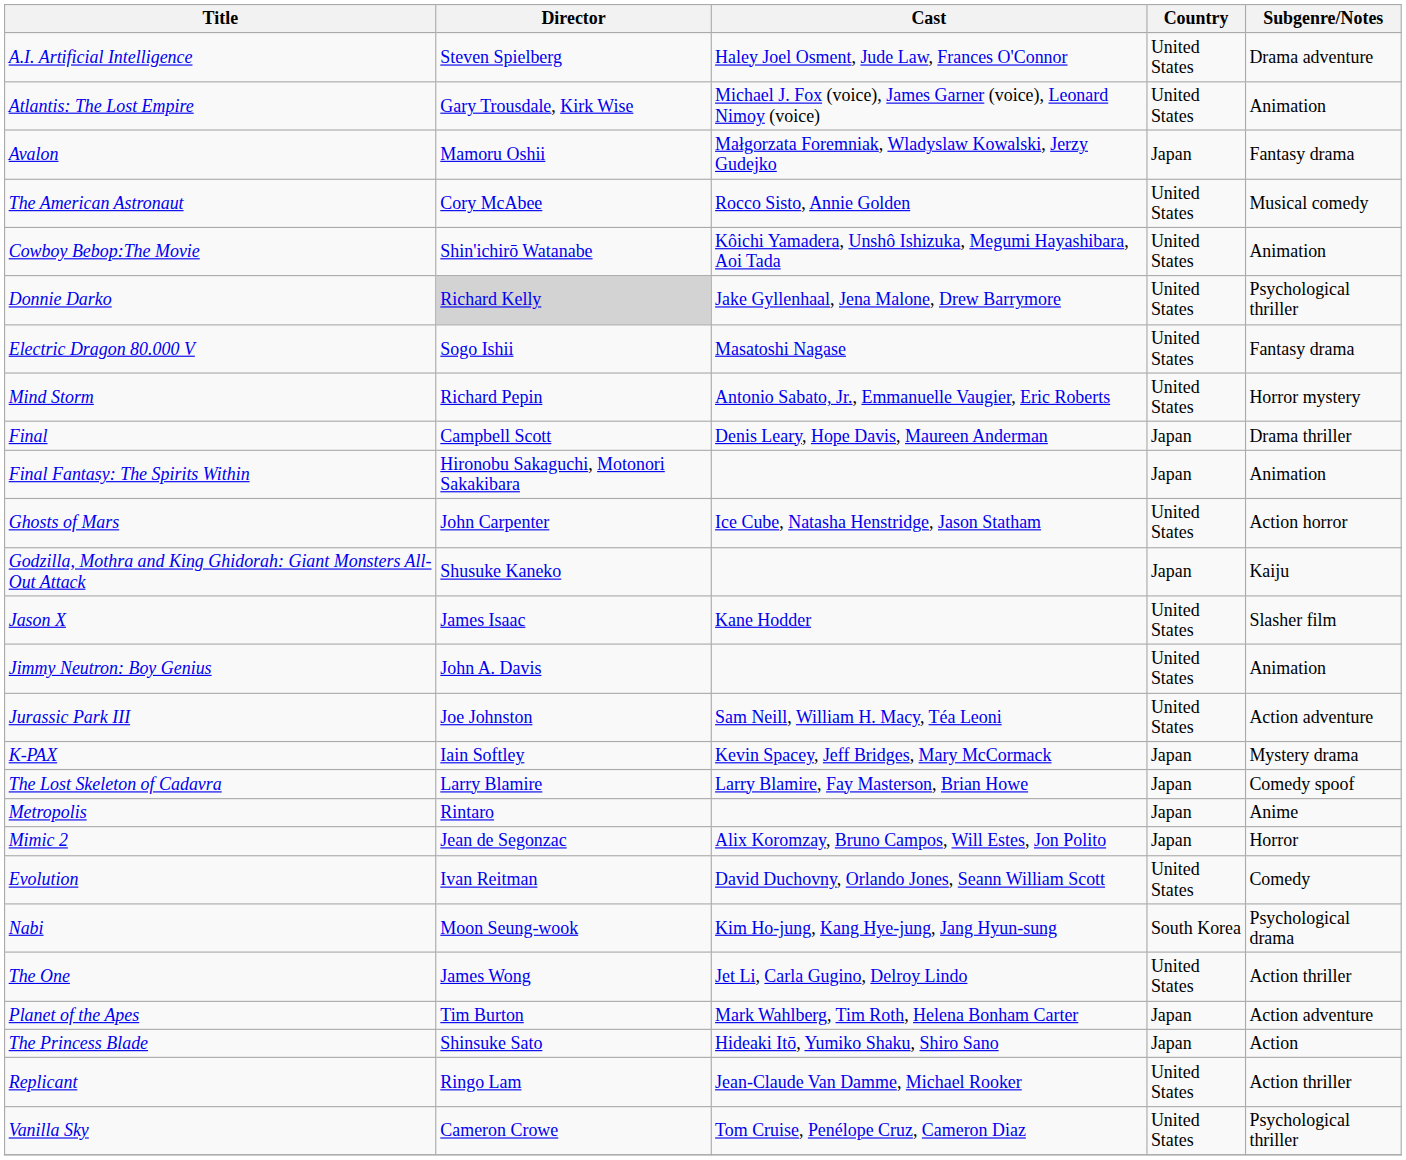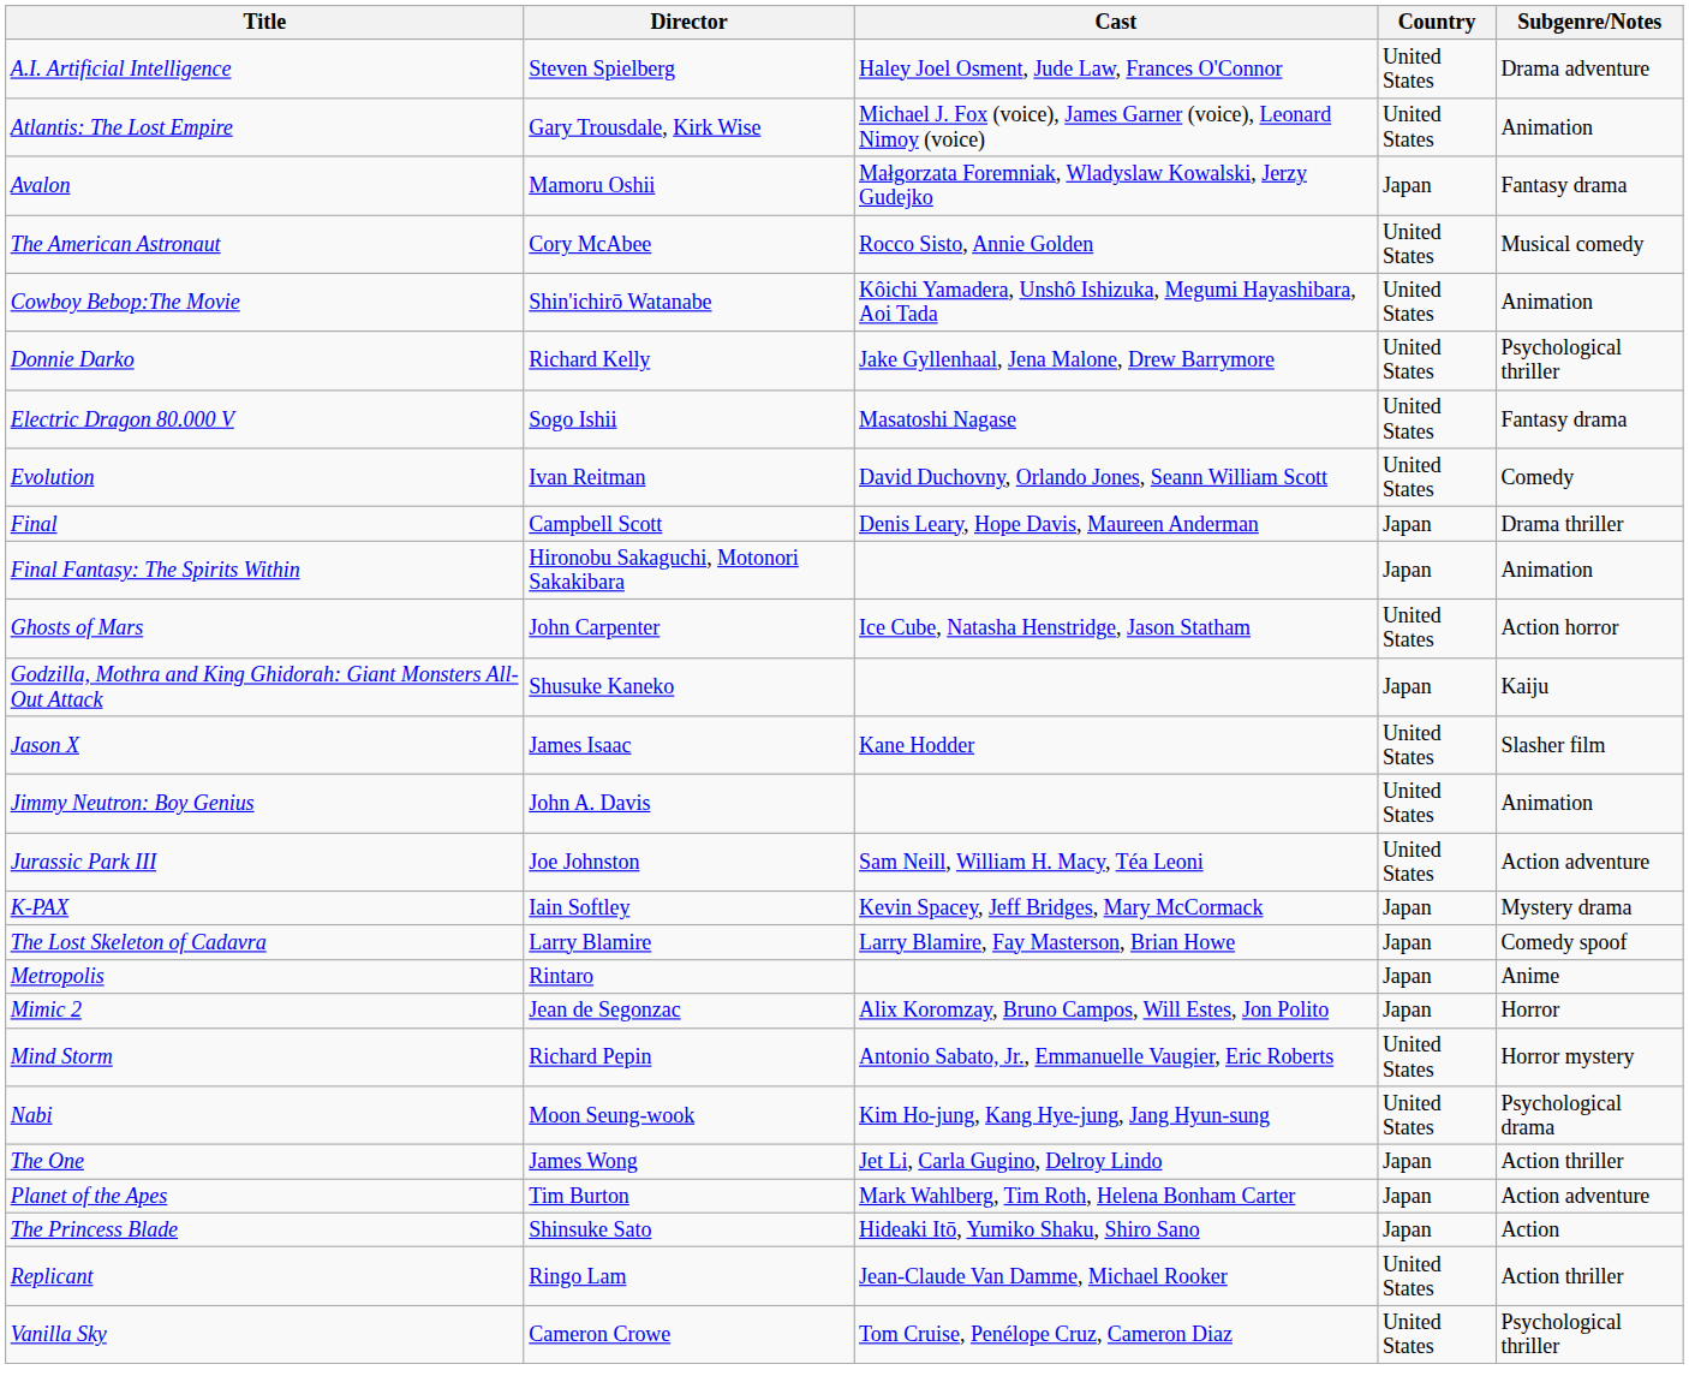 <table class="wikitable sortable">
 <tr>
 <th>Title</th>
 <th>Director</th>
 <th>Cast</th>
 <th>Country</th>
 <th>Subgenre/Notes</th>
 </tr>
 <tr>
 <td><em><a href='#'>A.I. Artificial Intelligence</a></em></td>
 <td><a href='#'>Steven Spielberg</a></td>
 <td><a href='#'>Haley Joel Osment</a>, <a href='#'>Jude Law</a>, <a href='#'>Frances O'Connor</a></td>
 <td>United States</td>
 <td> Drama adventure</td>
 </tr>
 <tr>
 <td><em><a href='#'>Atlantis: The Lost Empire</a></em></td>
 <td><a href='#'>Gary Trousdale</a>, <a href='#'>Kirk Wise</a></td>
 <td><a href='#'>Michael J. Fox</a> (voice), <a href='#'>James Garner</a> (voice), <a href='#'>Leonard Nimoy</a> (voice)</td>
 <td>United States</td>
 <td> Animation</td>
 </tr>
 <tr>
 <td><em><a href='#'>Avalon</a></em></td>
 <td><a href='#'>Mamoru Oshii</a></td>
 <td><a href='#'>Małgorzata Foremniak</a>, <a href='#'>Wladyslaw Kowalski</a>, <a href='#'>Jerzy Gudejko</a></td>
 <td>Japan</td>
 <td> Fantasy drama</td>
 </tr>
 <tr>
 <td><em><a href='#'>The American Astronaut</a></em></td>
 <td><a href='#'>Cory McAbee</a></td>
 <td><a href='#'>Rocco Sisto</a>, <a href='#'>Annie Golden</a></td>
 <td>United States</td>
 <td> Musical comedy</td>
 </tr>
 <tr>
 <td><em><a href='#'>Cowboy Bebop:The Movie</a></em></td>
 <td><a href='#'>Shin'ichirō Watanabe</a></td>
 <td><a href='#'>Kôichi Yamadera</a>, <a href='#'>Unshô Ishizuka</a>, <a href='#'>Megumi Hayashibara</a>, <a href='#'>Aoi Tada</a></td>
 <td>United States</td>
 <td>Animation </td>
 </tr>
 <tr>
 <td><em><a href='#'>Donnie Darko</a></em></td>
-<td style="background: lightgrey;"><a href='#'>Richard Kelly</a></td>
+<td><a href='#'>Richard Kelly</a></td>
 <td><a href='#'>Jake Gyllenhaal</a>, <a href='#'>Jena Malone</a>, <a href='#'>Drew Barrymore</a></td>
 <td>United States</td>
 <td>Psychological thriller</td>
 </tr>
 <tr>
 <td><em><a href='#'>Electric Dragon 80.000 V</a></em></td>
 <td><a href='#'>Sogo Ishii</a></td>
 <td><a href='#'>Masatoshi Nagase</a></td>
 <td>United States</td>
 <td> Fantasy drama</td>
 </tr>
 <tr>
-<td><em><a href='#'>Mind Storm</a></em></td>
-<td><a href='#'>Richard Pepin</a></td>
-<td><a href='#'>Antonio Sabato, Jr.</a>, <a href='#'>Emmanuelle Vaugier</a>, <a href='#'>Eric Roberts</a></td>
+<td><em><a href='#'>Evolution</a></em></td>
+<td><a href='#'>Ivan Reitman</a></td>
+<td><a href='#'>David Duchovny</a>, <a href='#'>Orlando Jones</a>, <a href='#'>Seann William Scott</a></td>
 <td>United States</td>
-<td> Horror mystery</td>
+<td> Comedy</td>
 </tr>
 <tr>
 <td><em><a href='#'>Final</a></em></td>
 <td><a href='#'>Campbell Scott</a></td>
 <td><a href='#'>Denis Leary</a>, <a href='#'>Hope Davis</a>, <a href='#'>Maureen Anderman</a></td>
 <td>Japan</td>
 <td> Drama thriller</td>
 </tr>
 <tr>
 <td><em><a href='#'>Final Fantasy: The Spirits Within</a></em></td>
 <td><a href='#'>Hironobu Sakaguchi</a>, <a href='#'>Motonori Sakakibara</a></td>
 <td></td>
 <td>Japan</td>
 <td> Animation</td>
 </tr>
 <tr>
 <td><em><a href='#'>Ghosts of Mars</a></em></td>
 <td><a href='#'>John Carpenter</a></td>
 <td><a href='#'>Ice Cube</a>, <a href='#'>Natasha Henstridge</a>, <a href='#'>Jason Statham</a></td>
 <td>United States</td>
 <td> Action horror</td>
 </tr>
 <tr>
 <td><em><a href='#'>Godzilla, Mothra and King Ghidorah: Giant Monsters All-Out Attack</a></em></td>
 <td><a href='#'>Shusuke Kaneko</a></td>
 <td></td>
 <td>Japan</td>
 <td> Kaiju</td>
 </tr>
 <tr>
 <td><em><a href='#'>Jason X</a></em></td>
 <td><a href='#'>James Isaac</a></td>
 <td><a href='#'>Kane Hodder</a></td>
 <td>United States</td>
 <td>Slasher film</td>
 </tr>
 <tr>
 <td><em><a href='#'>Jimmy Neutron: Boy Genius</a></em></td>
 <td><a href='#'>John A. Davis</a></td>
 <td></td>
 <td>United States</td>
 <td>Animation</td>
 </tr>
 <tr>
 <td><em><a href='#'>Jurassic Park III</a></em></td>
 <td><a href='#'>Joe Johnston</a></td>
 <td><a href='#'>Sam Neill</a>, <a href='#'>William H. Macy</a>, <a href='#'>Téa Leoni</a></td>
 <td>United States</td>
 <td> Action adventure</td>
 </tr>
 <tr>
 <td><em><a href='#'>K-PAX</a></em></td>
 <td><a href='#'>Iain Softley</a></td>
 <td><a href='#'>Kevin Spacey</a>, <a href='#'>Jeff Bridges</a>, <a href='#'>Mary McCormack</a></td>
 <td>Japan</td>
 <td> Mystery drama</td>
 </tr>
 <tr>
 <td><em><a href='#'>The Lost Skeleton of Cadavra</a></em></td>
 <td><a href='#'>Larry Blamire</a></td>
 <td><a href='#'>Larry Blamire</a>, <a href='#'>Fay Masterson</a>, <a href='#'>Brian Howe</a></td>
 <td>Japan</td>
 <td> Comedy spoof</td>
 </tr>
 <tr>
 <td><em><a href='#'>Metropolis</a></em></td>
 <td><a href='#'>Rintaro</a></td>
 <td></td>
 <td>Japan</td>
 <td> Anime</td>
 </tr>
 <tr>
 <td><em><a href='#'>Mimic 2</a></em></td>
 <td><a href='#'>Jean de Segonzac</a></td>
 <td><a href='#'>Alix Koromzay</a>, <a href='#'>Bruno Campos</a>, <a href='#'>Will Estes</a>, <a href='#'>Jon Polito</a></td>
 <td>Japan</td>
 <td>Horror</td>
 </tr>
 <tr>
-<td><em><a href='#'>Evolution</a></em></td>
-<td><a href='#'>Ivan Reitman</a></td>
-<td><a href='#'>David Duchovny</a>, <a href='#'>Orlando Jones</a>, <a href='#'>Seann William Scott</a></td>
+<td><em><a href='#'>Mind Storm</a></em></td>
+<td><a href='#'>Richard Pepin</a></td>
+<td><a href='#'>Antonio Sabato, Jr.</a>, <a href='#'>Emmanuelle Vaugier</a>, <a href='#'>Eric Roberts</a></td>
 <td>United States</td>
-<td> Comedy</td>
+<td> Horror mystery</td>
 </tr>
 <tr>
 <td><em><a href='#'>Nabi</a></em></td>
 <td><a href='#'>Moon Seung-wook</a></td>
 <td><a href='#'>Kim Ho-jung</a>, <a href='#'>Kang Hye-jung</a>, <a href='#'>Jang Hyun-sung</a></td>
-<td>South Korea</td>
+<td>United States</td>
 <td> Psychological drama</td>
 </tr>
 <tr>
 <td><em><a href='#'>The One</a></em></td>
 <td><a href='#'>James Wong</a></td>
 <td><a href='#'>Jet Li</a>, <a href='#'>Carla Gugino</a>, <a href='#'>Delroy Lindo</a></td>
-<td>United States</td>
+<td>Japan</td>
 <td> Action thriller</td>
 </tr>
 <tr>
 <td><em><a href='#'>Planet of the Apes</a></em></td>
 <td><a href='#'>Tim Burton</a></td>
 <td><a href='#'>Mark Wahlberg</a>, <a href='#'>Tim Roth</a>, <a href='#'>Helena Bonham Carter</a></td>
 <td>Japan</td>
 <td> Action adventure</td>
 </tr>
 <tr>
 <td><em><a href='#'>The Princess Blade</a></em></td>
 <td><a href='#'>Shinsuke Sato</a></td>
 <td><a href='#'>Hideaki Itō</a>, <a href='#'>Yumiko Shaku</a>, <a href='#'>Shiro Sano</a></td>
 <td>Japan</td>
 <td> Action</td>
 </tr>
 <tr>
 <td><em><a href='#'>Replicant</a></em></td>
 <td><a href='#'>Ringo Lam</a></td>
 <td><a href='#'>Jean-Claude Van Damme</a>, <a href='#'>Michael Rooker</a></td>
 <td>United States</td>
 <td> Action thriller</td>
 </tr>
 <tr>
 <td><em><a href='#'>Vanilla Sky</a></em></td>
 <td><a href='#'>Cameron Crowe</a></td>
 <td><a href='#'>Tom Cruise</a>, <a href='#'>Penélope Cruz</a>, <a href='#'>Cameron Diaz</a></td>
 <td>United States</td>
 <td> Psychological thriller</td>
 </tr>
 <tr>
 </tr>
 </table>
